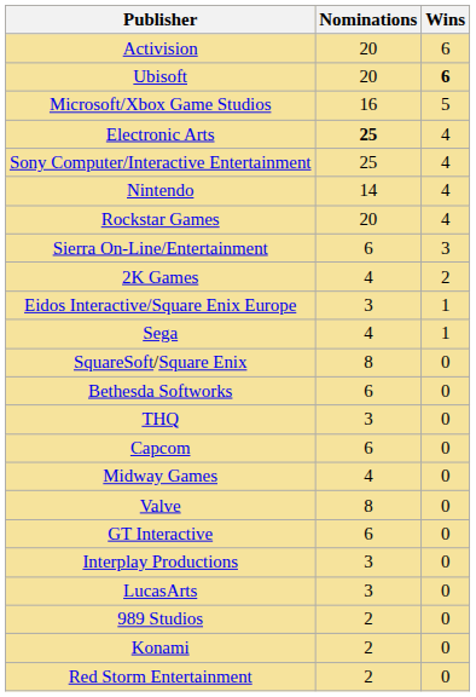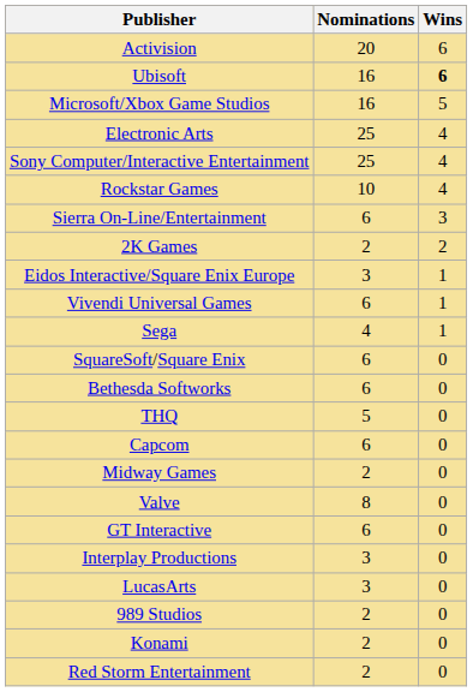 <table class="wikitable sortable plainrowheaders" rowspan="2" style="text-align:center; background: #f6e39c">
 <tr>
 <th scope="col">Publisher</th>
 <th scope="col">Nominations</th>
 <th scope="col">Wins</th>
 </tr>
 <tr>
 <td><a href='#'>Activision</a></td>
 <td>20</td>
 <td>6</td>
 </tr>
 <tr>
 <td><a href='#'>Ubisoft</a></td>
-<td>20</td>
+<td>16</td>
 <td><strong>6</strong></td>
 </tr>
 <tr>
 <td><a href='#'>Microsoft/Xbox Game Studios</a></td>
 <td>16</td>
 <td>5</td>
 </tr>
 <tr>
 <td><a href='#'>Electronic Arts</a></td>
-<td><strong>25</strong></td>
+<td>25</td>
 <td>4</td>
 </tr>
 <tr>
 <td><a href='#'>Sony Computer/Interactive Entertainment</a></td>
 <td>25</td>
 <td>4</td>
 </tr>
 <tr>
-<td><a href='#'>Nintendo</a></td>
-<td>14</td>
-<td>4</td>
-</tr>
-<tr>
 <td><a href='#'>Rockstar Games</a></td>
-<td>20</td>
+<td>10</td>
 <td>4</td>
 </tr>
 <tr>
 <td><a href='#'>Sierra On-Line/Entertainment</a></td>
 <td>6</td>
 <td>3</td>
 </tr>
 <tr>
 <td><a href='#'>2K Games</a></td>
-<td>4</td>
+<td>2</td>
 <td>2</td>
 </tr>
 <tr>
 <td><a href='#'>Eidos Interactive/Square Enix Europe</a></td>
 <td>3</td>
+<td>1</td>
+</tr>
+<tr>
+<td><a href='#'>Vivendi Universal Games</a></td>
+<td>6</td>
 <td>1</td>
 </tr>
 <tr>
 <td><a href='#'>Sega</a></td>
 <td>4</td>
 <td>1</td>
 </tr>
 <tr>
 <td><a href='#'>SquareSoft</a>/<a href='#'>Square Enix</a></td>
-<td>8</td>
+<td>6</td>
 <td>0</td>
 </tr>
 <tr>
 <td><a href='#'>Bethesda Softworks</a></td>
 <td>6</td>
 <td>0</td>
 </tr>
 <tr>
 <td><a href='#'>THQ</a></td>
-<td>3</td>
+<td>5</td>
 <td>0</td>
 </tr>
 <tr>
 <td><a href='#'>Capcom</a></td>
 <td>6</td>
 <td>0</td>
 </tr>
 <tr>
 <td><a href='#'>Midway Games</a></td>
-<td>4</td>
+<td>2</td>
 <td>0</td>
 </tr>
 <tr>
 <td><a href='#'>Valve</a></td>
 <td>8</td>
 <td>0</td>
 </tr>
 <tr>
 <td><a href='#'>GT Interactive</a></td>
 <td>6</td>
 <td>0</td>
 </tr>
 <tr>
 <td><a href='#'>Interplay Productions</a></td>
 <td>3</td>
 <td>0</td>
 </tr>
 <tr>
 <td><a href='#'>LucasArts</a></td>
 <td>3</td>
 <td>0</td>
 </tr>
 <tr>
 <td><a href='#'>989 Studios</a></td>
 <td>2</td>
 <td>0</td>
 </tr>
 <tr>
 <td><a href='#'>Konami</a></td>
 <td>2</td>
 <td>0</td>
 </tr>
 <tr>
 <td><a href='#'>Red Storm Entertainment</a></td>
 <td>2</td>
 <td>0</td>
 </tr>
 </table>
